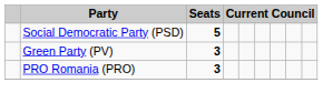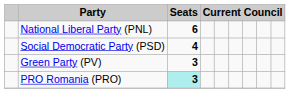 <table class="wikitable">
 <tr>
 <th style="background:#ccc">   </th>
 <th style="background:#ccc">Party</th>
 <th style="background:#ccc">Seats</th>
 <th style="background:#ccc" colspan="6">Current Council</th>
 </tr>
 <tr>
 <td>  </td>
+<td><a href='#'>National Liberal Party</a> (PNL)</td>
+<td style="text-align: right"><strong>6</strong></td>
+<td>  </td>
+<td>  </td>
+<td>  </td>
+<td>  </td>
+<td>  </td>
+<td>  </td>
+</tr>
+<tr>
+<td>  </td>
 <td><a href='#'>Social Democratic Party</a> (PSD)</td>
-<td style="text-align: right"><strong>5</strong></td>
+<td style="text-align: right"><strong>4</strong></td>
 <td>  </td>
 <td>  </td>
 <td>  </td>
 <td>  </td>
 <td> </td>
 <td> </td>
 </tr>
 <tr>
 <td>  </td>
 <td><a href='#'>Green Party</a> (PV)</td>
 <td style="text-align: right"><strong>3</strong></td>
 <td>  </td>
 <td>  </td>
 <td>  </td>
 <td> </td>
 <td> </td>
 <td> </td>
 </tr>
 <tr>
 <td>  </td>
 <td><a href='#'>PRO Romania</a> (PRO)</td>
-<td style="text-align: right"><strong>3</strong></td>
+<td style="background: paleturquoise; text-align: right"><strong>3</strong></td>
 <td>  </td>
 <td>  </td>
 <td> </td>
 <td> </td>
 <td> </td>
 <td> </td>
 </tr>
 <tr>
 </tr>
 </table>
